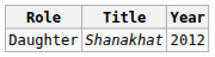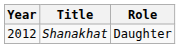 <table class="wikitable sortable plainrowheaders">
 <tr style="text-align:center;">
+<th scope="col">Year</th>
+<th scope="col">Title</th>
 <th scope="col">Role</th>
-<th scope="col">Title</th>
-<th scope="col">Year</th>
 </tr>
 <tr>
+<td>2012</td>
+<td><em>Shanakhat</em></td>
 <td>Daughter</td>
-<td><em>Shanakhat</em></td>
-<td>2012</td>
 </tr>
 </table>
